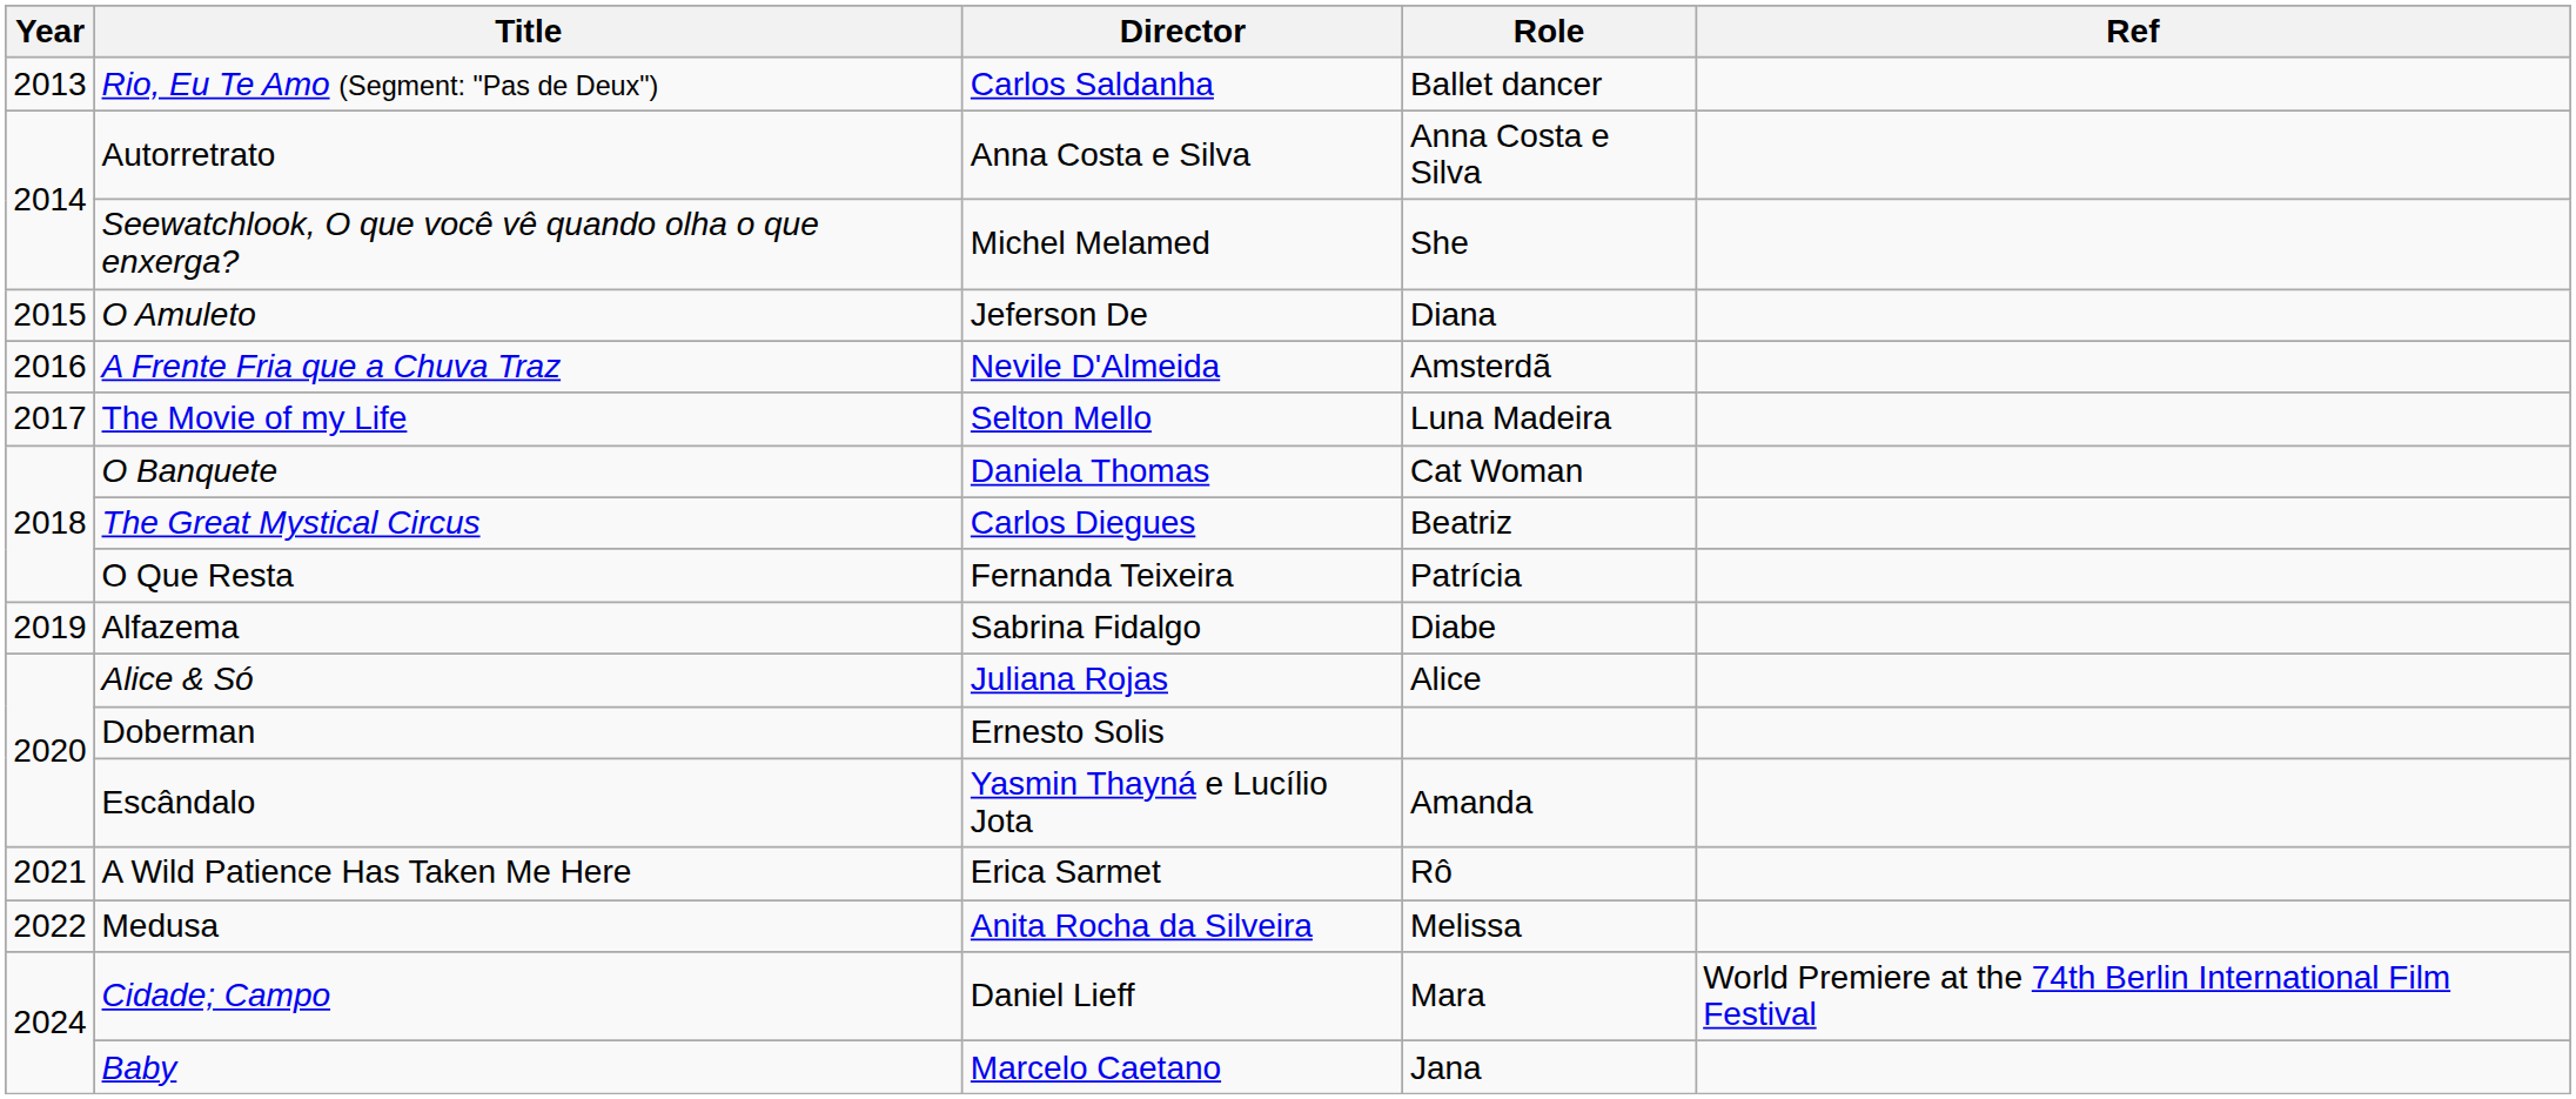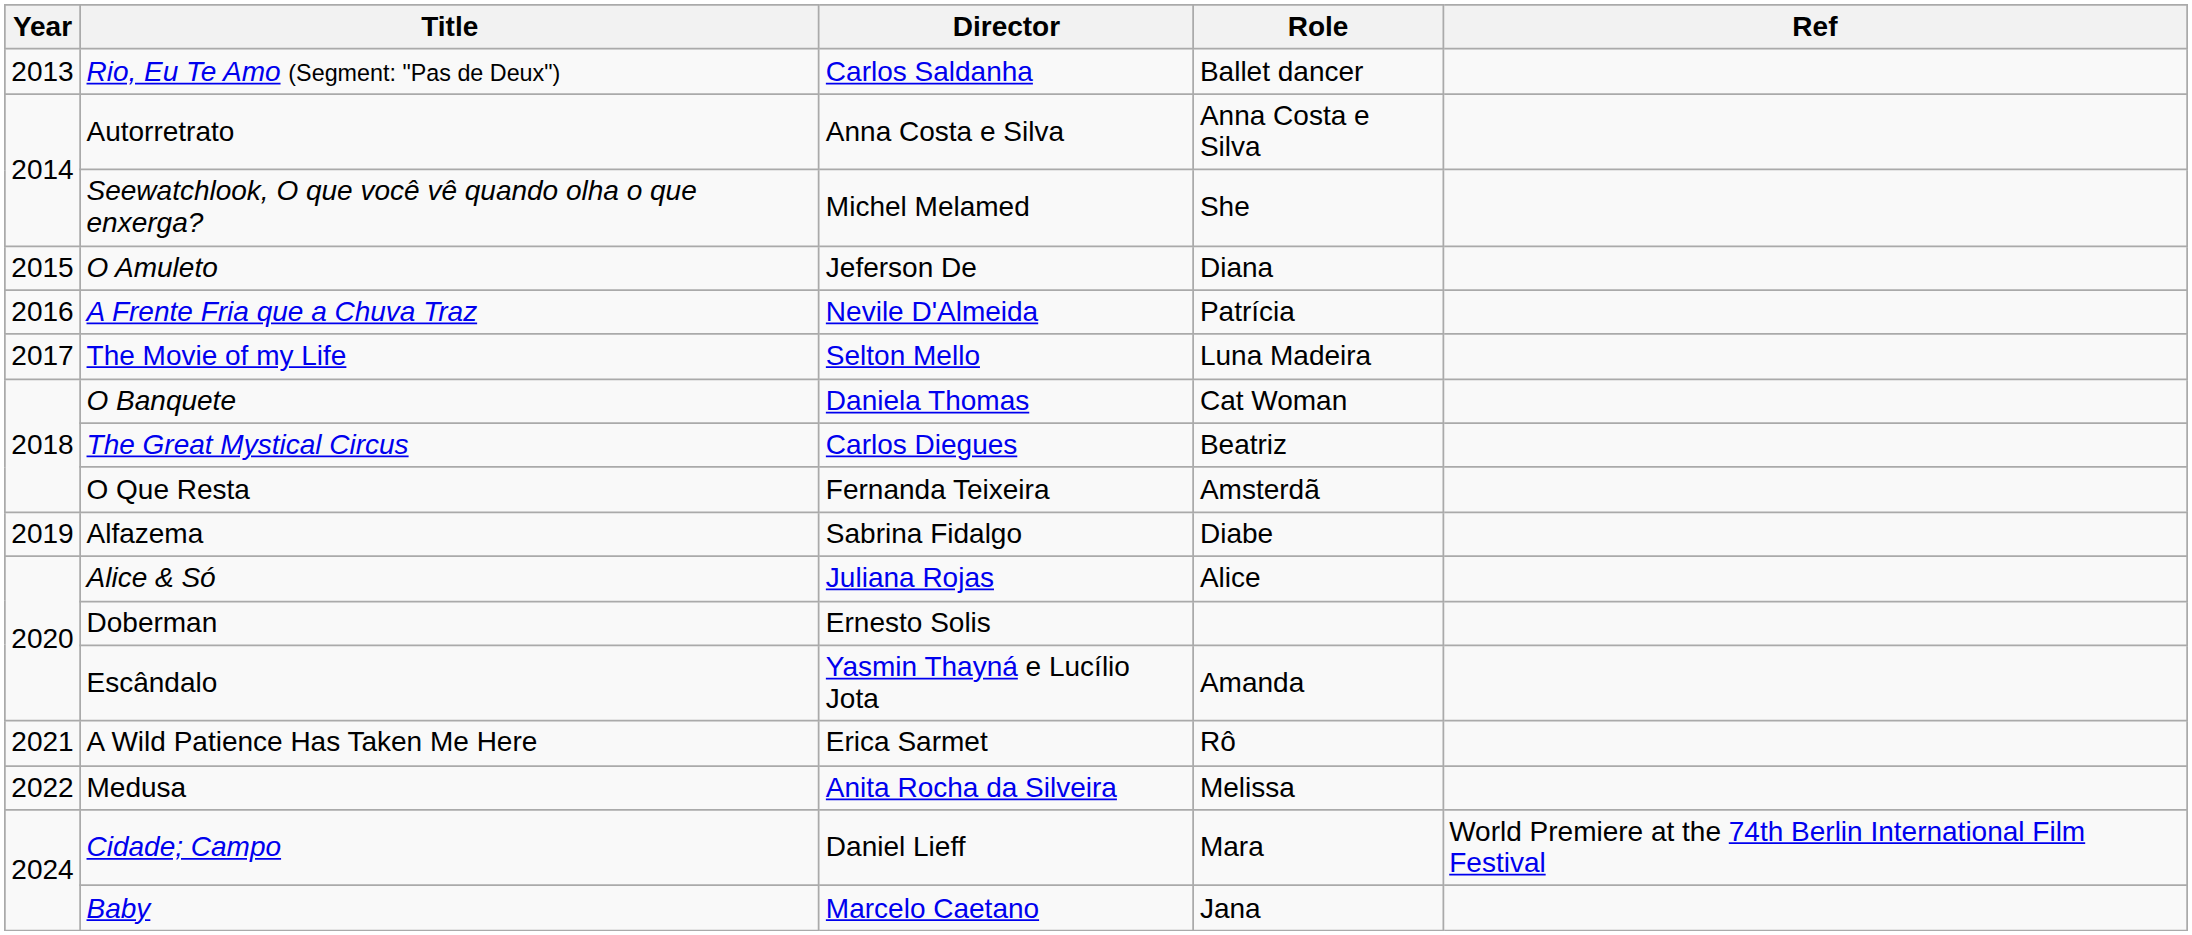 <table class="wikitable">
 <tr>
 <th>Year</th>
 <th>Title</th>
 <th>Director</th>
 <th>Role</th>
 <th>Ref</th>
 </tr>
 <tr>
 <td>2013</td>
 <td><em><a href='#'>Rio, Eu Te Amo</a></em> <small>(Segment: "Pas de Deux")</small></td>
 <td><a href='#'>Carlos Saldanha</a></td>
 <td>Ballet dancer</td>
 <td></td>
 </tr>
 <tr>
 <td rowspan="2">2014</td>
 <td>Autorretrato</td>
 <td>Anna Costa e Silva</td>
 <td>Anna Costa e Silva</td>
 <td></td>
 </tr>
 <tr>
 <td><em>Seewatchlook, O que você vê quando olha o que enxerga?</em></td>
 <td>Michel Melamed</td>
 <td>She</td>
 <td></td>
 </tr>
 <tr>
 <td>2015</td>
 <td><em>O Amuleto</em></td>
 <td>Jeferson De</td>
 <td>Diana</td>
 <td></td>
 </tr>
 <tr>
 <td>2016</td>
 <td><em><a href='#'>A Frente Fria que a Chuva Traz</a></em></td>
 <td><a href='#'>Nevile D'Almeida</a></td>
-<td>Amsterdã</td>
+<td>Patrícia</td>
 <td></td>
 </tr>
 <tr>
 <td>2017</td>
 <td><a href='#'>The Movie of my Life</a></td>
 <td><a href='#'>Selton Mello</a></td>
 <td>Luna Madeira</td>
 <td></td>
 </tr>
 <tr>
 <td rowspan="3">2018</td>
 <td><em>O Banquete</em></td>
 <td><a href='#'>Daniela Thomas</a></td>
 <td>Cat Woman</td>
 <td></td>
 </tr>
 <tr>
 <td><em><a href='#'>The Great Mystical Circus</a></em></td>
 <td><a href='#'>Carlos Diegues</a></td>
 <td>Beatriz</td>
 <td></td>
 </tr>
 <tr>
 <td>O Que Resta</td>
 <td>Fernanda Teixeira</td>
-<td>Patrícia</td>
+<td>Amsterdã</td>
 </tr>
 <tr>
 <td>2019</td>
 <td>Alfazema</td>
 <td>Sabrina Fidalgo</td>
 <td>Diabe</td>
 <td></td>
 </tr>
 <tr>
 <td rowspan="3">2020</td>
 <td><em>Alice & Só</em></td>
 <td><a href='#'>Juliana Rojas</a></td>
 <td>Alice</td>
 <td></td>
 </tr>
 <tr>
 <td>Doberman</td>
 <td>Ernesto Solis</td>
 <td></td>
 <td></td>
 </tr>
 <tr>
 <td>Escândalo</td>
 <td><a href='#'>Yasmin Thayná</a> e Lucílio Jota</td>
 <td>Amanda</td>
 <td></td>
 </tr>
 <tr>
 <td>2021</td>
 <td>A Wild Patience Has Taken Me Here</td>
 <td>Erica Sarmet</td>
 <td>Rô</td>
 <td></td>
 </tr>
 <tr>
 <td>2022</td>
 <td>Medusa</td>
 <td><a href='#'>Anita Rocha da Silveira</a></td>
 <td>Melissa</td>
 <td></td>
 </tr>
 <tr>
 <td rowspan=2>2024</td>
 <td><em><a href='#'>Cidade; Campo</a></em></td>
 <td>Daniel Lieff</td>
 <td>Mara</td>
 <td>World Premiere at the <a href='#'>74th Berlin International Film Festival</a></td>
 </tr>
 <tr>
 <td><em><a href='#'>Baby</a></em></td>
 <td><a href='#'>Marcelo Caetano</a></td>
 <td>Jana</td>
 <td></td>
 </tr>
 </table>
